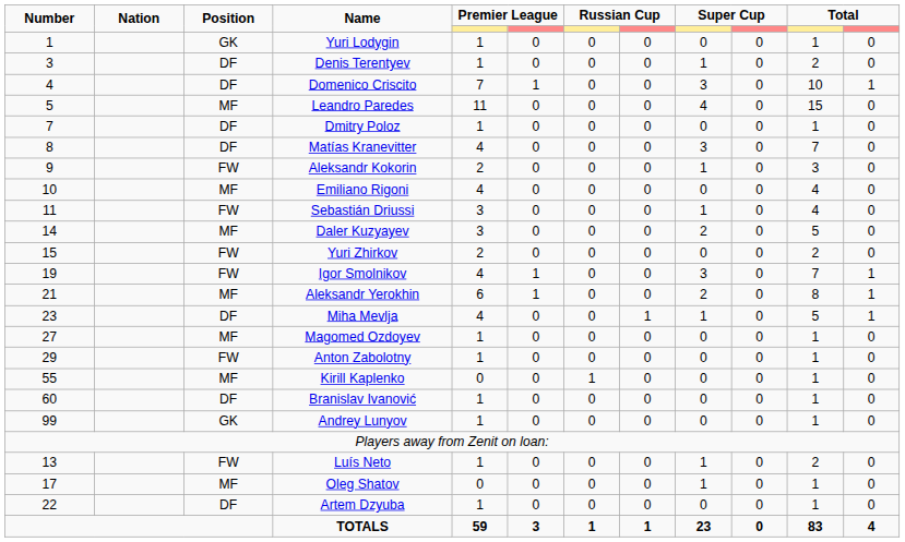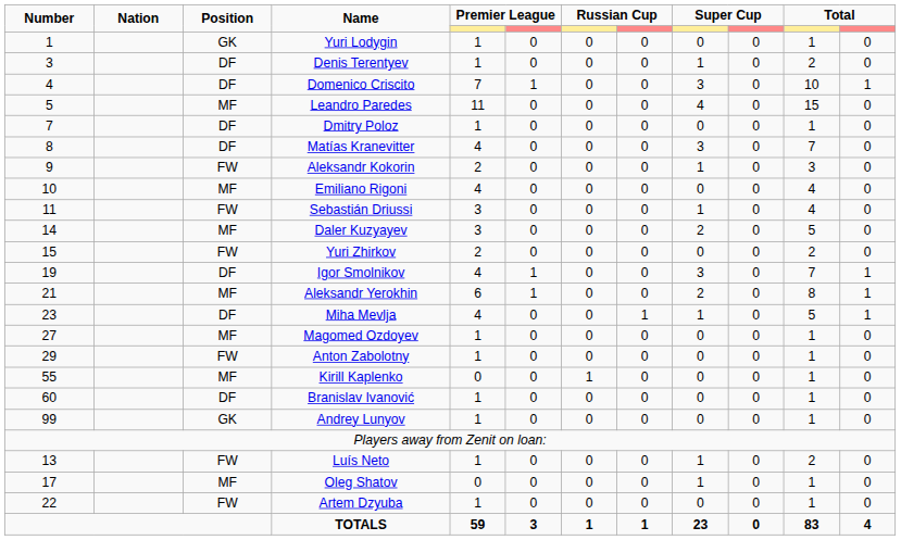 <table class="wikitable" style="font-size: 100%; text-align: center;">
 <tr>
 <td rowspan="2" width="10%" align="center"><strong>Number</strong></td>
 <td rowspan="2" width="10%" align="center"><strong>Nation</strong></td>
 <td rowspan="2" width="10%" align="center"><strong>Position</strong></td>
 <td rowspan="2" width="20%" align="center"><strong>Name</strong></td>
 <td colspan="2" align="center"><strong>Premier League</strong></td>
 <td colspan="2" align="center"><strong>Russian Cup</strong></td>
 <td colspan="2" align="center"><strong>Super Cup</strong></td>
 <td colspan="2" align="center"><strong>Total</strong></td>
 </tr>
 <tr>
 <th width=60 style="background: #FFEE99"></th>
 <th width=60 style="background: #FF8888"></th>
 <th width=60 style="background: #FFEE99"></th>
 <th width=60 style="background: #FF8888"></th>
 <th width=60 style="background: #FFEE99"></th>
 <th width=60 style="background: #FF8888"></th>
 <th width=60 style="background: #FFEE99"></th>
 <th width=60 style="background: #FF8888"></th>
 </tr>
 <tr>
 <td>1</td>
 <td></td>
 <td>GK</td>
 <td><a href='#'>Yuri Lodygin</a></td>
 <td>1</td>
 <td>0</td>
 <td>0</td>
 <td>0</td>
 <td>0</td>
 <td>0</td>
 <td>1</td>
 <td>0</td>
 </tr>
 <tr>
 <td>3</td>
 <td></td>
 <td>DF</td>
 <td><a href='#'>Denis Terentyev</a></td>
 <td>1</td>
 <td>0</td>
 <td>0</td>
 <td>0</td>
 <td>1</td>
 <td>0</td>
 <td>2</td>
 <td>0</td>
 </tr>
 <tr>
 <td>4</td>
 <td></td>
 <td>DF</td>
 <td><a href='#'>Domenico Criscito</a></td>
 <td>7</td>
 <td>1</td>
 <td>0</td>
 <td>0</td>
 <td>3</td>
 <td>0</td>
 <td>10</td>
 <td>1</td>
 </tr>
 <tr>
 <td>5</td>
 <td></td>
 <td>MF</td>
 <td><a href='#'>Leandro Paredes</a></td>
 <td>11</td>
 <td>0</td>
 <td>0</td>
 <td>0</td>
 <td>4</td>
 <td>0</td>
 <td>15</td>
 <td>0</td>
 </tr>
 <tr>
 <td>7</td>
 <td></td>
 <td>DF</td>
 <td><a href='#'>Dmitry Poloz</a></td>
 <td>1</td>
 <td>0</td>
 <td>0</td>
 <td>0</td>
 <td>0</td>
 <td>0</td>
 <td>1</td>
 <td>0</td>
 </tr>
 <tr>
 <td>8</td>
 <td></td>
 <td>DF</td>
 <td><a href='#'>Matías Kranevitter</a></td>
 <td>4</td>
 <td>0</td>
 <td>0</td>
 <td>0</td>
 <td>3</td>
 <td>0</td>
 <td>7</td>
 <td>0</td>
 </tr>
 <tr>
 <td>9</td>
 <td></td>
 <td>FW</td>
 <td><a href='#'>Aleksandr Kokorin</a></td>
 <td>2</td>
 <td>0</td>
 <td>0</td>
 <td>0</td>
 <td>1</td>
 <td>0</td>
 <td>3</td>
 <td>0</td>
 </tr>
 <tr>
 <td>10</td>
 <td></td>
 <td>MF</td>
 <td><a href='#'>Emiliano Rigoni</a></td>
 <td>4</td>
 <td>0</td>
 <td>0</td>
 <td>0</td>
 <td>0</td>
 <td>0</td>
 <td>4</td>
 <td>0</td>
 </tr>
 <tr>
 <td>11</td>
 <td></td>
 <td>FW</td>
 <td><a href='#'>Sebastián Driussi</a></td>
 <td>3</td>
 <td>0</td>
 <td>0</td>
 <td>0</td>
 <td>1</td>
 <td>0</td>
 <td>4</td>
 <td>0</td>
 </tr>
 <tr>
 <td>14</td>
 <td></td>
 <td>MF</td>
 <td><a href='#'>Daler Kuzyayev</a></td>
 <td>3</td>
 <td>0</td>
 <td>0</td>
 <td>0</td>
 <td>2</td>
 <td>0</td>
 <td>5</td>
 <td>0</td>
 </tr>
 <tr>
 <td>15</td>
 <td></td>
 <td>FW</td>
 <td><a href='#'>Yuri Zhirkov</a></td>
 <td>2</td>
 <td>0</td>
 <td>0</td>
 <td>0</td>
 <td>0</td>
 <td>0</td>
 <td>2</td>
 <td>0</td>
 </tr>
 <tr>
 <td>19</td>
 <td></td>
-<td>FW</td>
+<td>DF</td>
 <td><a href='#'>Igor Smolnikov</a></td>
 <td>4</td>
 <td>1</td>
 <td>0</td>
 <td>0</td>
 <td>3</td>
 <td>0</td>
 <td>7</td>
 <td>1</td>
 </tr>
 <tr>
 <td>21</td>
 <td></td>
 <td>MF</td>
 <td><a href='#'>Aleksandr Yerokhin</a></td>
 <td>6</td>
 <td>1</td>
 <td>0</td>
 <td>0</td>
 <td>2</td>
 <td>0</td>
 <td>8</td>
 <td>1</td>
 </tr>
 <tr>
 <td>23</td>
 <td></td>
 <td>DF</td>
 <td><a href='#'>Miha Mevlja</a></td>
 <td>4</td>
 <td>0</td>
 <td>0</td>
 <td>1</td>
 <td>1</td>
 <td>0</td>
 <td>5</td>
 <td>1</td>
 </tr>
 <tr>
 <td>27</td>
 <td></td>
 <td>MF</td>
 <td><a href='#'>Magomed Ozdoyev</a></td>
 <td>1</td>
 <td>0</td>
 <td>0</td>
 <td>0</td>
 <td>0</td>
 <td>0</td>
 <td>1</td>
 <td>0</td>
 </tr>
 <tr>
 <td>29</td>
 <td></td>
 <td>FW</td>
 <td><a href='#'>Anton Zabolotny</a></td>
 <td>1</td>
 <td>0</td>
 <td>0</td>
 <td>0</td>
 <td>0</td>
 <td>0</td>
 <td>1</td>
 <td>0</td>
 </tr>
 <tr>
 <td>55</td>
 <td></td>
 <td>MF</td>
 <td><a href='#'>Kirill Kaplenko</a></td>
 <td>0</td>
 <td>0</td>
 <td>1</td>
 <td>0</td>
 <td>0</td>
 <td>0</td>
 <td>1</td>
 <td>0</td>
 </tr>
 <tr>
 <td>60</td>
 <td></td>
 <td>DF</td>
 <td><a href='#'>Branislav Ivanović</a></td>
 <td>1</td>
 <td>0</td>
 <td>0</td>
 <td>0</td>
 <td>0</td>
 <td>0</td>
 <td>1</td>
 <td>0</td>
 </tr>
 <tr>
 <td>99</td>
 <td></td>
 <td>GK</td>
 <td><a href='#'>Andrey Lunyov</a></td>
 <td>1</td>
 <td>0</td>
 <td>0</td>
 <td>0</td>
 <td>0</td>
 <td>0</td>
 <td>1</td>
 <td>0</td>
 </tr>
 <tr>
 <td colspan="14"><em>Players away from Zenit on loan:</em></td>
 </tr>
 <tr>
 <td>13</td>
 <td></td>
 <td>FW</td>
 <td><a href='#'>Luís Neto</a></td>
 <td>1</td>
 <td>0</td>
 <td>0</td>
 <td>0</td>
 <td>1</td>
 <td>0</td>
 <td>2</td>
 <td>0</td>
 </tr>
 <tr>
 <td>17</td>
 <td></td>
 <td>MF</td>
 <td><a href='#'>Oleg Shatov</a></td>
 <td>0</td>
 <td>0</td>
 <td>0</td>
 <td>0</td>
 <td>1</td>
 <td>0</td>
 <td>1</td>
 <td>0</td>
 </tr>
 <tr>
 <td>22</td>
 <td></td>
-<td>DF</td>
+<td>FW</td>
 <td><a href='#'>Artem Dzyuba</a></td>
 <td>1</td>
 <td>0</td>
 <td>0</td>
 <td>0</td>
 <td>0</td>
 <td>0</td>
 <td>1</td>
 <td>0</td>
 </tr>
 <tr>
 <td colspan="3"></td>
 <td><strong>TOTALS</strong></td>
 <td><strong>59</strong></td>
 <td><strong>3</strong></td>
 <td><strong>1</strong></td>
 <td><strong>1</strong></td>
 <td><strong>23</strong></td>
 <td><strong>0</strong></td>
 <td><strong>83</strong></td>
 <td><strong>4</strong></td>
 </tr>
 </table>
